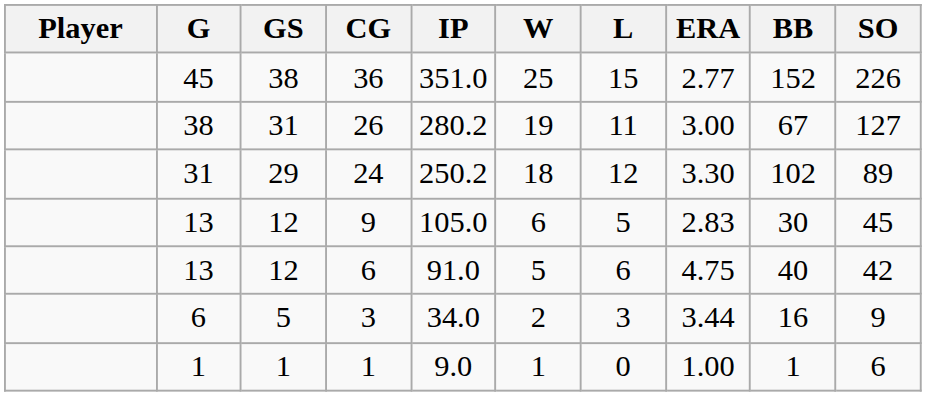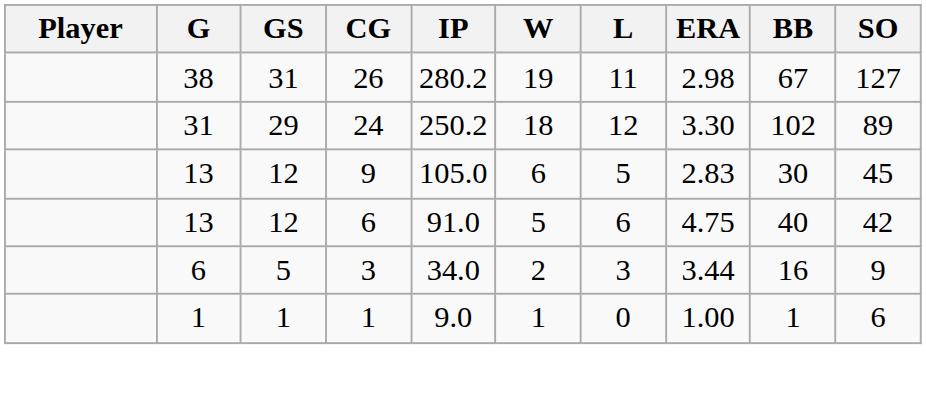 <table class="wikitable sortable">
 <tr>
 <th bgcolor="#DDDDFF" width="16%">Player</th>
 <th bgcolor="#DDDDFF" width="9%">G</th>
 <th bgcolor="#DDDDFF" width="9%">GS</th>
 <th bgcolor="#DDDDFF" width="9%">CG</th>
 <th bgcolor="#DDDDFF" width="9%">IP</th>
 <th bgcolor="#DDDDFF" width="9%">W</th>
 <th bgcolor="#DDDDFF" width="9%">L</th>
 <th bgcolor="#DDDDFF" width="9%">ERA</th>
 <th bgcolor="#DDDDFF" width="9%">BB</th>
 <th bgcolor="#DDDDFF" width="9%">SO</th>
 </tr>
 <tr align="center">
 <td></td>
-<td>45</td>
-<td>38</td>
-<td>36</td>
-<td>351.0</td>
-<td>25</td>
-<td>15</td>
-<td>2.77</td>
-<td>152</td>
-<td>226</td>
-</tr>
-<tr align="center">
-<td></td>
 <td>38</td>
 <td>31</td>
 <td>26</td>
 <td>280.2</td>
 <td>19</td>
 <td>11</td>
-<td>3.00</td>
+<td>2.98</td>
 <td>67</td>
 <td>127</td>
 </tr>
 <tr align="center">
 <td></td>
 <td>31</td>
 <td>29</td>
 <td>24</td>
 <td>250.2</td>
 <td>18</td>
 <td>12</td>
 <td>3.30</td>
 <td>102</td>
 <td>89</td>
 </tr>
 <tr align="center">
 <td></td>
 <td>13</td>
 <td>12</td>
 <td>9</td>
 <td>105.0</td>
 <td>6</td>
 <td>5</td>
 <td>2.83</td>
 <td>30</td>
 <td>45</td>
 </tr>
 <tr align="center">
 <td></td>
 <td>13</td>
 <td>12</td>
 <td>6</td>
 <td>91.0</td>
 <td>5</td>
 <td>6</td>
 <td>4.75</td>
 <td>40</td>
 <td>42</td>
 </tr>
 <tr align="center">
 <td></td>
 <td>6</td>
 <td>5</td>
 <td>3</td>
 <td>34.0</td>
 <td>2</td>
 <td>3</td>
 <td>3.44</td>
 <td>16</td>
 <td>9</td>
 </tr>
 <tr align="center">
 <td></td>
 <td>1</td>
 <td>1</td>
 <td>1</td>
 <td>9.0</td>
 <td>1</td>
 <td>0</td>
 <td>1.00</td>
 <td>1</td>
 <td>6</td>
 </tr>
 </table>
